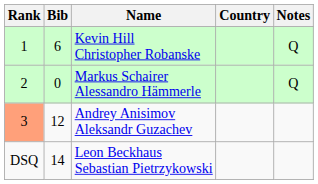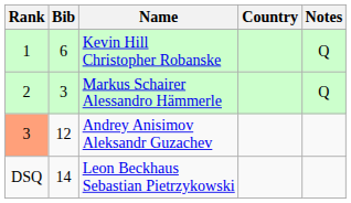 <table class="wikitable" style="text-align:center;">
 <tr>
 <th>Rank</th>
 <th>Bib</th>
 <th>Name</th>
 <th>Country</th>
 <th>Notes</th>
 </tr>
 <tr bgcolor="#ccffcc">
 <td>1</td>
 <td>6</td>
 <td align=left><a href='#'>Kevin Hill</a><br><a href='#'>Christopher Robanske</a></td>
 <td align=left></td>
 <td>Q</td>
 </tr>
 <tr bgcolor="#ccffcc">
 <td>2</td>
-<td>0</td>
+<td>3</td>
 <td align=left><a href='#'>Markus Schairer</a><br><a href='#'>Alessandro Hämmerle</a></td>
 <td align=left></td>
 <td>Q</td>
 </tr>
 <tr>
 <td style="background: lightsalmon;">3</td>
 <td>12</td>
 <td align=left><a href='#'>Andrey Anisimov</a><br><a href='#'>Aleksandr Guzachev</a></td>
 <td align=left></td>
 <td></td>
 </tr>
 <tr>
 <td>DSQ</td>
 <td>14</td>
 <td align=left><a href='#'>Leon Beckhaus</a><br><a href='#'>Sebastian Pietrzykowski</a></td>
 <td align=left></td>
 <td></td>
 </tr>
 </table>
